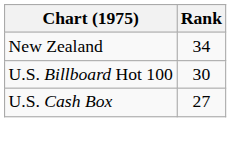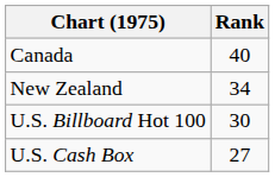 <table class="wikitable sortable">
 <tr>
 <th>Chart (1975)</th>
 <th>Rank</th>
+</tr>
+<tr>
+<td>Canada</td>
+<td style="text-align:center;">40</td>
 </tr>
 <tr>
 <td>New Zealand</td>
 <td style="text-align:center;">34</td>
 </tr>
 <tr>
 <td>U.S. <em>Billboard</em> Hot 100</td>
 <td style="text-align:center;">30</td>
 </tr>
 <tr>
 <td>U.S. <em>Cash Box</em></td>
 <td style="text-align:center;">27</td>
 </tr>
 </table>
